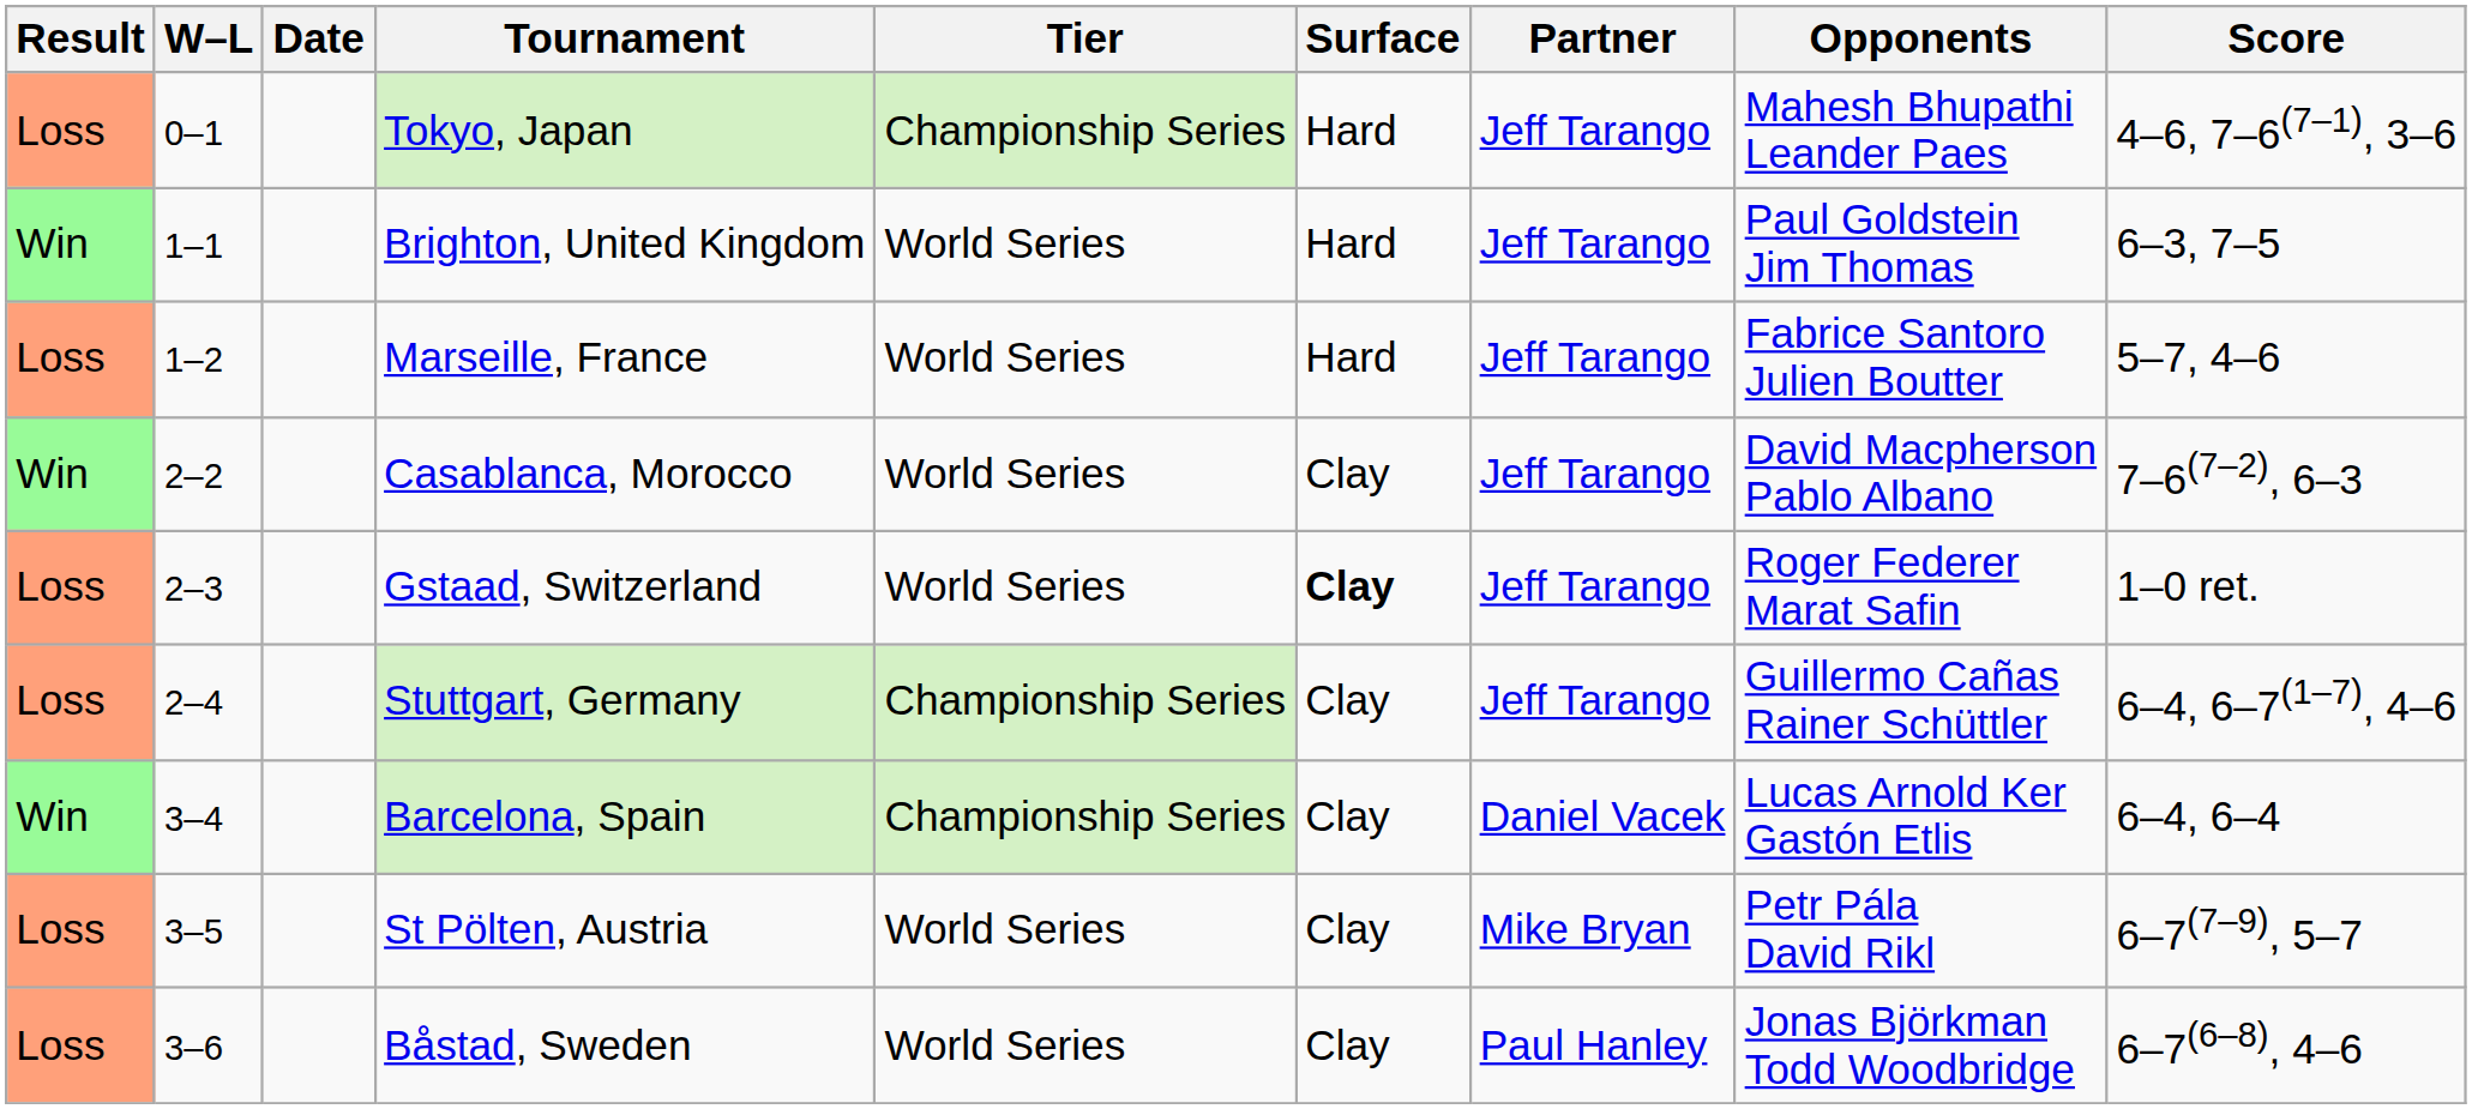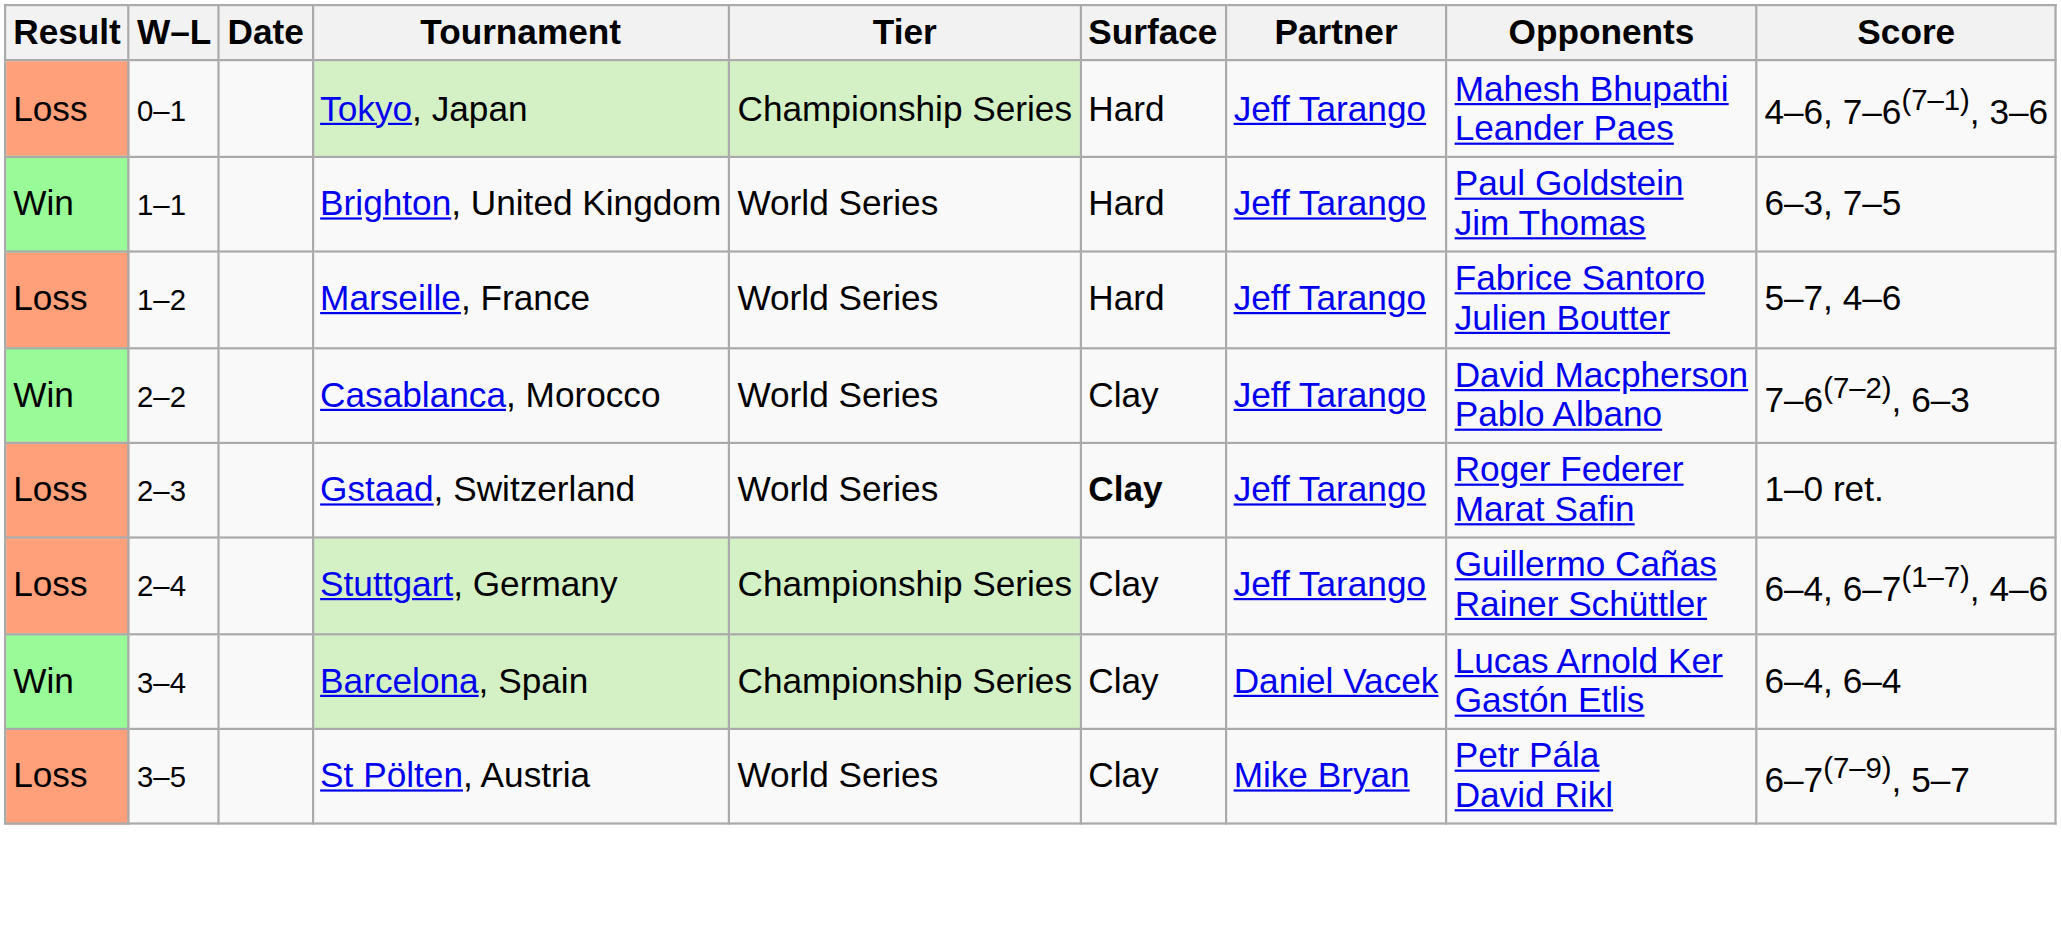 <table class="sortable wikitable">
 <tr>
 <th>Result</th>
 <th class="unsortable">W–L</th>
 <th>Date</th>
 <th>Tournament</th>
 <th>Tier</th>
 <th>Surface</th>
 <th>Partner</th>
 <th>Opponents</th>
 <th class="unsortable">Score</th>
 </tr>
 <tr>
 <td bgcolor=FFA07A>Loss</td>
 <td><small>0–1</small></td>
 <td><a href='#'></a></td>
 <td style="background:#d4f1c5;"><a href='#'>Tokyo</a>, Japan</td>
 <td style="background:#d4f1c5;">Championship Series</td>
 <td>Hard</td>
 <td> <a href='#'>Jeff Tarango</a></td>
 <td> <a href='#'>Mahesh Bhupathi</a> <br> <a href='#'>Leander Paes</a></td>
 <td>4–6, 7–6<sup>(7–1)</sup>, 3–6</td>
 </tr>
 <tr>
 <td bgcolor=98FB98>Win</td>
 <td><small>1–1</small></td>
 <td><a href='#'></a></td>
 <td><a href='#'>Brighton</a>, United Kingdom</td>
 <td>World Series</td>
 <td>Hard</td>
 <td> <a href='#'>Jeff Tarango</a></td>
 <td> <a href='#'>Paul Goldstein</a><br> <a href='#'>Jim Thomas</a></td>
 <td>6–3, 7–5</td>
 </tr>
 <tr>
 <td bgcolor=FFA07A>Loss</td>
 <td><small>1–2</small></td>
 <td><a href='#'></a></td>
 <td><a href='#'>Marseille</a>, France</td>
 <td>World Series</td>
 <td>Hard</td>
 <td> <a href='#'>Jeff Tarango</a></td>
 <td> <a href='#'>Fabrice Santoro</a><br> <a href='#'>Julien Boutter</a></td>
 <td>5–7, 4–6</td>
 </tr>
 <tr>
 <td bgcolor=98FB98>Win</td>
 <td><small>2–2</small></td>
 <td><a href='#'></a></td>
 <td><a href='#'>Casablanca</a>, Morocco</td>
 <td>World Series</td>
 <td>Clay</td>
 <td> <a href='#'>Jeff Tarango</a></td>
 <td> <a href='#'>David Macpherson</a> <br>  <a href='#'>Pablo Albano</a></td>
 <td>7–6<sup>(7–2)</sup>, 6–3</td>
 </tr>
 <tr>
 <td bgcolor=FFA07A>Loss</td>
 <td><small>2–3</small></td>
 <td><a href='#'></a></td>
 <td><a href='#'>Gstaad</a>, Switzerland</td>
 <td>World Series</td>
 <td><strong>Clay</strong></td>
 <td> <a href='#'>Jeff Tarango</a></td>
 <td> <a href='#'>Roger Federer</a><br> <a href='#'>Marat Safin</a></td>
 <td>1–0 ret.</td>
 </tr>
 <tr>
 <td bgcolor=FFA07A>Loss</td>
 <td><small>2–4</small></td>
 <td><a href='#'></a></td>
 <td style="background:#d4f1c5;"><a href='#'>Stuttgart</a>, Germany</td>
 <td style="background:#d4f1c5;">Championship Series</td>
 <td>Clay</td>
 <td> <a href='#'>Jeff Tarango</a></td>
 <td> <a href='#'>Guillermo Cañas</a> <br> <a href='#'>Rainer Schüttler</a></td>
 <td>6–4, 6–7<sup>(1–7)</sup>, 4–6</td>
 </tr>
 <tr>
 <td bgcolor=98FB98>Win</td>
 <td><small>3–4</small></td>
 <td><a href='#'></a></td>
 <td style="background:#d4f1c5;"><a href='#'>Barcelona</a>, Spain</td>
 <td style="background:#d4f1c5;">Championship Series</td>
 <td>Clay</td>
 <td> <a href='#'>Daniel Vacek</a></td>
 <td> <a href='#'>Lucas Arnold Ker</a><br> <a href='#'>Gastón Etlis</a></td>
 <td>6–4, 6–4</td>
 </tr>
 <tr>
 <td bgcolor=FFA07A>Loss</td>
 <td><small>3–5</small></td>
 <td><a href='#'></a></td>
 <td><a href='#'>St Pölten</a>, Austria</td>
 <td>World Series</td>
 <td>Clay</td>
 <td> <a href='#'>Mike Bryan</a></td>
 <td> <a href='#'>Petr Pála</a><br> <a href='#'>David Rikl</a></td>
 <td>6–7<sup>(7–9)</sup>, 5–7</td>
 </tr>
-<tr>
-<td bgcolor=FFA07A>Loss</td>
-<td><small>3–6</small></td>
-<td><a href='#'></a></td>
-<td><a href='#'>Båstad</a>, Sweden</td>
-<td>World Series</td>
-<td>Clay</td>
-<td> <a href='#'>Paul Hanley</a></td>
-<td> <a href='#'>Jonas Björkman</a><br> <a href='#'>Todd Woodbridge</a></td>
-<td>6–7<sup>(6–8)</sup>, 4–6</td>
-</tr>
 </table>
